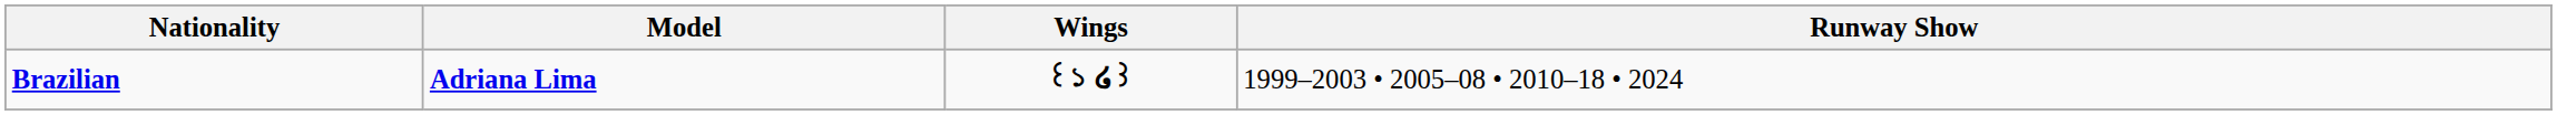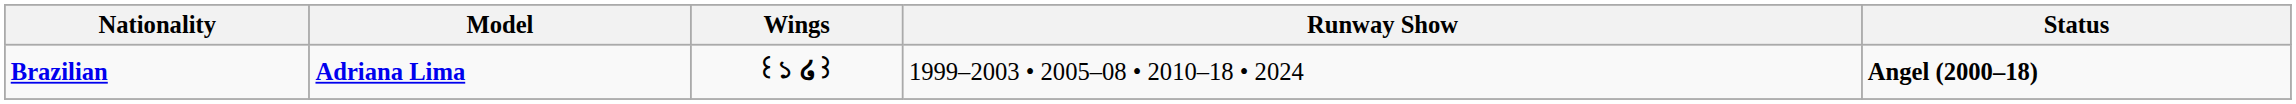 <table class="sortable wikitable"  style="font-size:85%; width:100%;">
 <tr>
 <th>Nationality</th>
 <th>Model</th>
 <th>Wings</th>
 <th>Runway Show</th>
+<th>Status</th>
 </tr>
 <tr>
 <td><strong> <a href='#'>Brazilian</a></strong></td>
 <td><strong><a href='#'>Adriana Lima</a></strong></td>
 <td align="center"><strong>꒰১ ໒꒱</strong></td>
 <td>1999–2003 • 2005–08 • 2010–18 • 2024</td>
+<td><strong> Angel (2000–18)</strong></td>
 </tr>
 </table>
